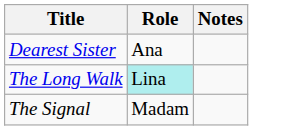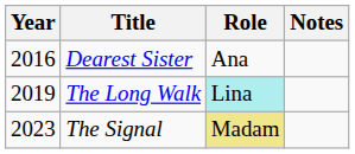 <table class="wikitable sortable">
 <tr>
+<th>Year</th>
 <th>Title</th>
 <th>Role</th>
 <th class="unsortable">Notes</th>
 </tr>
 <tr>
+<td>2016</td>
 <td><em><a href='#'>Dearest Sister</a></em></td>
 <td>Ana</td>
 <td></td>
 </tr>
 <tr>
+<td>2019</td>
 <td><em><a href='#'>The Long Walk</a></em></td>
 <td style="background: paleturquoise;">Lina</td>
 <td></td>
 </tr>
 <tr>
+<td>2023</td>
 <td><em>The Signal</em></td>
-<td>Madam</td>
+<td style="background: khaki;">Madam</td>
 <td></td>
 </tr>
 </table>
